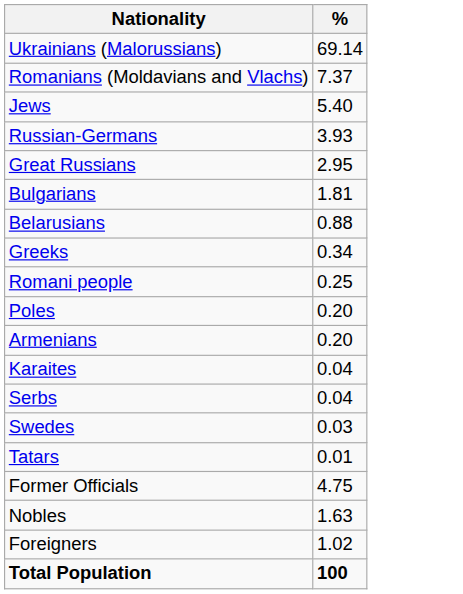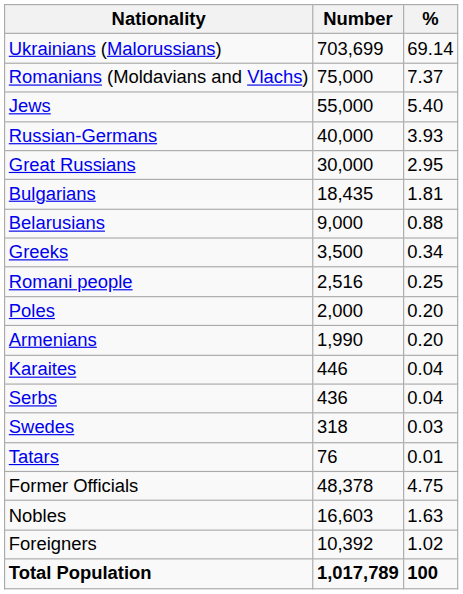 <table class="wikitable">
 <tr>
 <th>Nationality</th>
+<th>Number</th>
 <th>%</th>
 </tr>
 <tr>
 <td><a href='#'>Ukrainians</a> (<a href='#'>Malorussians</a>)</td>
+<td>703,699</td>
 <td>69.14</td>
 </tr>
 <tr>
 <td><a href='#'>Romanians</a> (Moldavians and <a href='#'>Vlachs</a>)</td>
+<td>75,000</td>
 <td>7.37</td>
 </tr>
 <tr>
 <td><a href='#'>Jews</a></td>
+<td>55,000</td>
 <td>5.40</td>
 </tr>
 <tr>
 <td><a href='#'>Russian-Germans</a></td>
+<td>40,000</td>
 <td>3.93</td>
 </tr>
 <tr>
 <td><a href='#'>Great Russians</a></td>
+<td>30,000</td>
 <td>2.95</td>
 </tr>
 <tr>
 <td><a href='#'>Bulgarians</a></td>
+<td>18,435</td>
 <td>1.81</td>
 </tr>
 <tr>
 <td><a href='#'>Belarusians</a></td>
+<td>9,000</td>
 <td>0.88</td>
 </tr>
 <tr>
 <td><a href='#'>Greeks</a></td>
+<td>3,500</td>
 <td>0.34</td>
 </tr>
 <tr>
 <td><a href='#'>Romani people</a></td>
+<td>2,516</td>
 <td>0.25</td>
 </tr>
 <tr>
 <td><a href='#'>Poles</a></td>
+<td>2,000</td>
 <td>0.20</td>
 </tr>
 <tr>
 <td><a href='#'>Armenians</a></td>
+<td>1,990</td>
 <td>0.20</td>
 </tr>
 <tr>
 <td><a href='#'>Karaites</a></td>
+<td>446</td>
 <td>0.04</td>
 </tr>
 <tr>
 <td><a href='#'>Serbs</a></td>
+<td>436</td>
 <td>0.04</td>
 </tr>
 <tr>
 <td><a href='#'>Swedes</a></td>
+<td>318</td>
 <td>0.03</td>
 </tr>
 <tr>
 <td><a href='#'>Tatars</a></td>
+<td>76</td>
 <td>0.01</td>
 </tr>
 <tr>
 <td>Former Officials</td>
+<td>48,378</td>
 <td>4.75</td>
 </tr>
 <tr>
 <td>Nobles</td>
+<td>16,603</td>
 <td>1.63</td>
 </tr>
 <tr>
 <td>Foreigners</td>
+<td>10,392</td>
 <td>1.02</td>
 </tr>
 <tr>
 <td><strong>Total Population</strong></td>
+<td><strong>1,017,789</strong></td>
 <td><strong>100</strong></td>
 </tr>
 </table>
